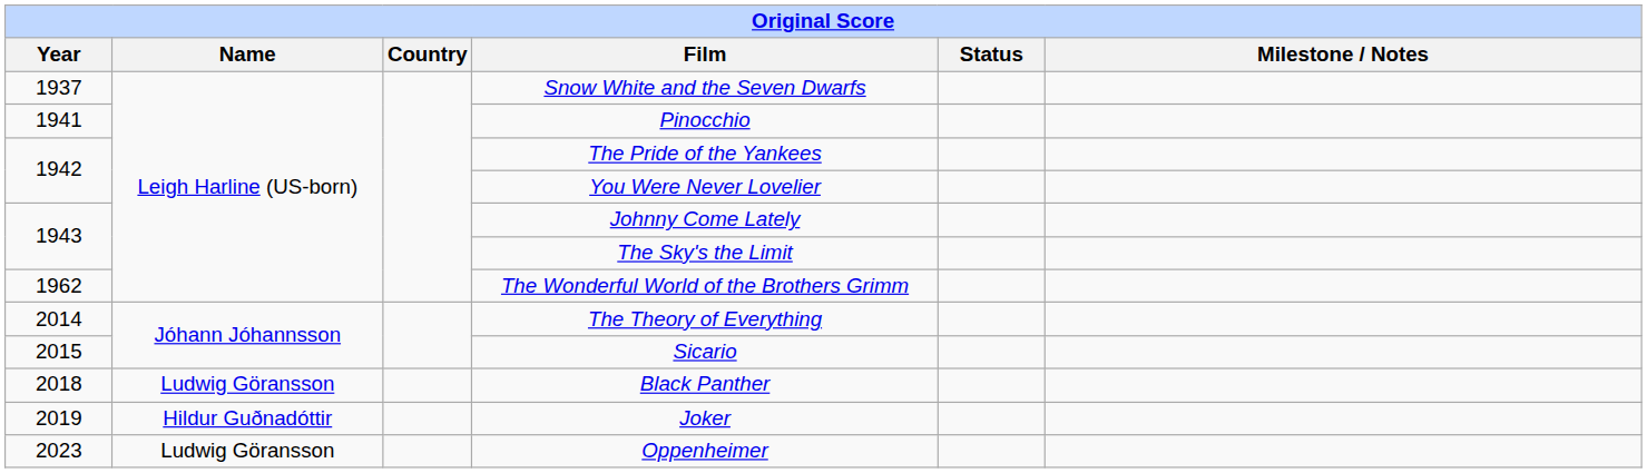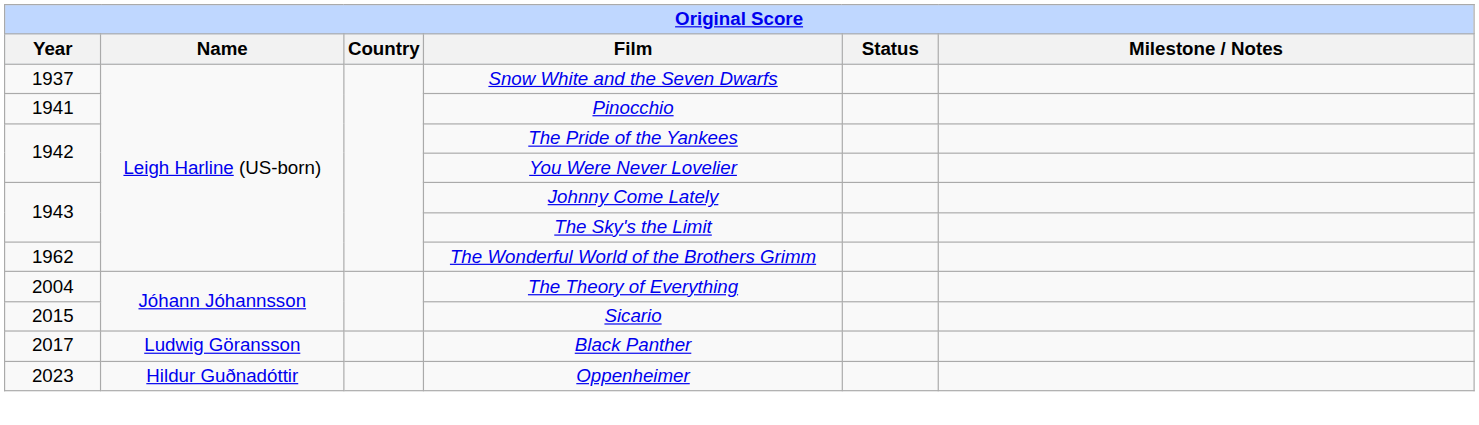 <table class="wikitable" style="text-align: center">
 <tr ---- bgcolor="#bfd7ff">
 <td colspan=6 align=center><strong><a href='#'>Original Score</a></strong></td>
 </tr>
 <tr ---- bgcolor="#ebf5ff">
 <th width="75">Year</th>
 <th width="200">Name</th>
 <th width="50">Country</th>
 <th width="350">Film</th>
 <th width="75">Status</th>
 <th width="450">Milestone / Notes</th>
 </tr>
 <tr>
 <td rowspan=1>1937</td>
 <td rowspan=7><a href='#'>Leigh Harline</a> (US-born)</td>
 <td rowspan=7></td>
 <td><em><a href='#'>Snow White and the Seven Dwarfs</a></em></td>
 <td></td>
 <td></td>
 </tr>
 <tr>
 <td>1941</td>
 <td><em><a href='#'>Pinocchio</a></em></td>
 <td></td>
 <td></td>
 </tr>
 <tr>
 <td rowspan=2>1942</td>
 <td><em><a href='#'>The Pride of the Yankees</a></em></td>
 <td></td>
 <td></td>
 </tr>
 <tr>
 <td><em><a href='#'>You Were Never Lovelier</a></em></td>
 <td></td>
 <td></td>
 </tr>
 <tr>
 <td rowspan=2>1943</td>
 <td><em><a href='#'>Johnny Come Lately</a></em></td>
 <td></td>
 <td></td>
 </tr>
 <tr>
 <td><em><a href='#'>The Sky's the Limit</a></em></td>
 <td></td>
 <td></td>
 </tr>
 <tr>
 <td>1962</td>
 <td><em><a href='#'>The Wonderful World of the Brothers Grimm</a></em></td>
 <td></td>
 <td></td>
 </tr>
 <tr>
-<td style="text-align: center">2014</td>
+<td style="text-align: center">2004</td>
 <td rowspan="2"><a href='#'>Jóhann Jóhannsson</a></td>
 <td style="text-align: center" rowspan="2"></td>
 <td><a href='#'><em>The Theory of Everything</em></a></td>
 <td></td>
 <td></td>
 </tr>
 <tr>
 <td style="text-align: center">2015</td>
 <td><a href='#'><em>Sicario</em></a></td>
 <td></td>
 <td></td>
 </tr>
 <tr>
-<td style="text-align: center">2018</td>
+<td style="text-align: center">2017</td>
 <td><a href='#'>Ludwig Göransson</a></td>
 <td style="text-align: center"></td>
 <td><a href='#'><em>Black Panther</em></a></td>
 <td></td>
 <td></td>
 </tr>
 <tr>
-<td style="text-align: center">2019</td>
+<td style="text-align: center">2023</td>
 <td><a href='#'>Hildur Guðnadóttir</a></td>
-<td style="text-align: center"></td>
-<td><a href='#'><em>Joker</em></a></td>
-<td></td>
-<td></td>
-</tr>
-<tr>
-<td style="text-align: center">2023</td>
-<td>Ludwig Göransson</td>
 <td style="text-align: center"></td>
 <td><a href='#'><em>Oppenheimer</em></a></td>
 <td></td>
 <td></td>
 </tr>
 </table>
